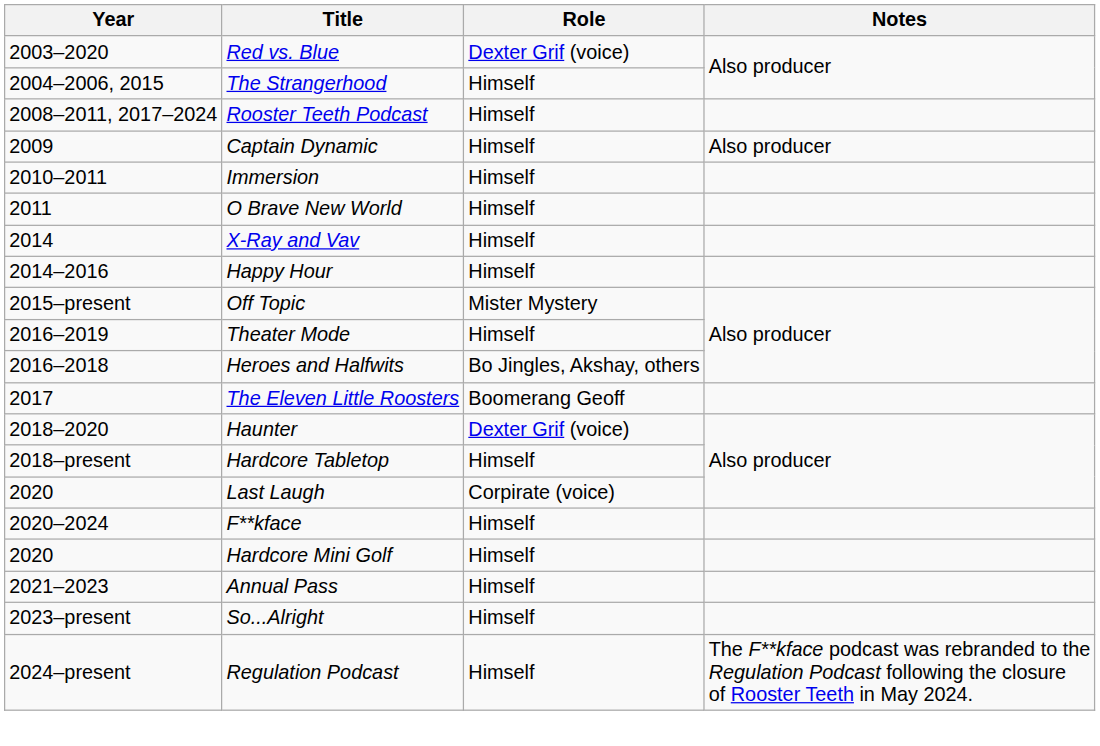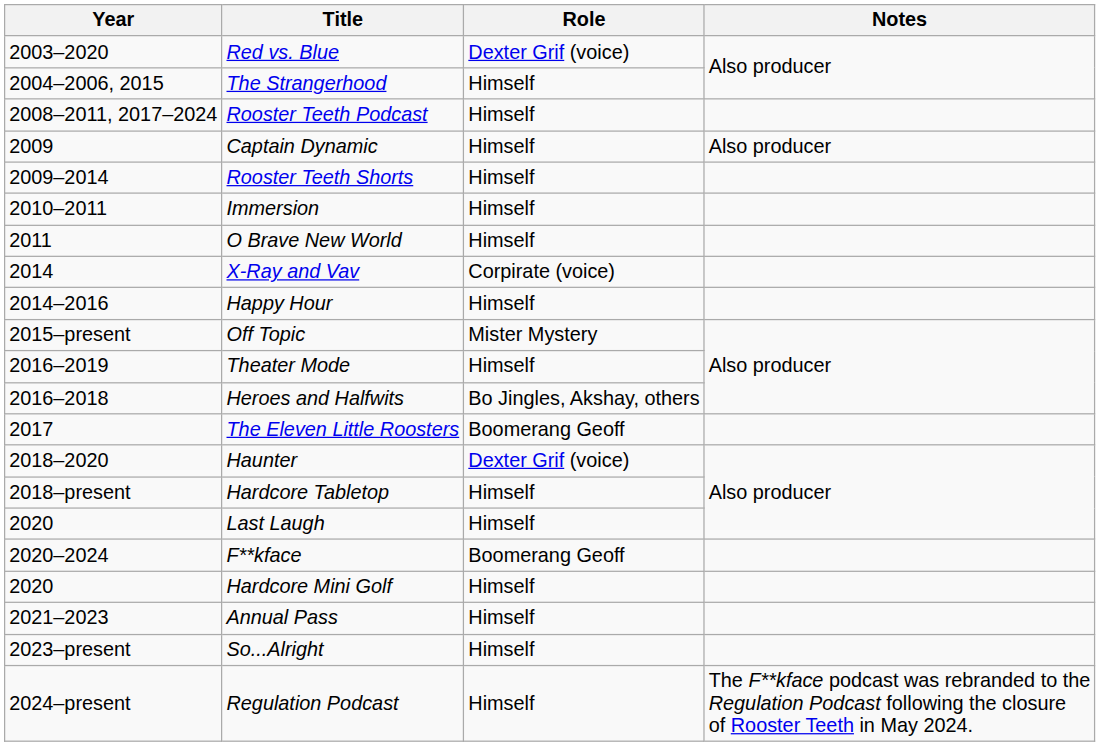 <table class="wikitable sortable">
 <tr>
 <th>Year</th>
 <th>Title</th>
 <th>Role</th>
 <th>Notes</th>
 </tr>
 <tr>
 <td>2003–2020</td>
 <td><em><a href='#'>Red vs. Blue</a></em></td>
 <td><a href='#'>Dexter Grif</a> (voice)</td>
 <td rowspan="2">Also producer</td>
 </tr>
 <tr>
 <td>2004–2006, 2015</td>
 <td><em><a href='#'>The Strangerhood</a></em></td>
 <td>Himself</td>
 </tr>
 <tr>
 <td>2008–2011, 2017–2024</td>
 <td><em><a href='#'>Rooster Teeth Podcast</a></em></td>
 <td>Himself</td>
 <td></td>
 </tr>
 <tr>
 <td>2009</td>
 <td><em>Captain Dynamic</em></td>
 <td>Himself</td>
 <td>Also producer</td>
 </tr>
 <tr>
+<td>2009–2014</td>
+<td><em><a href='#'>Rooster Teeth Shorts</a></em></td>
+<td>Himself</td>
+<td></td>
+</tr>
+<tr>
 <td>2010–2011</td>
 <td><em>Immersion</em></td>
 <td>Himself</td>
 <td></td>
 </tr>
 <tr>
 <td>2011</td>
 <td><em>O Brave New World</em></td>
 <td>Himself</td>
 <td></td>
 </tr>
 <tr>
 <td>2014</td>
 <td><em><a href='#'>X-Ray and Vav</a></em></td>
-<td>Himself</td>
+<td>Corpirate (voice)</td>
 <td></td>
 </tr>
 <tr>
 <td>2014–2016</td>
 <td><em>Happy Hour</em></td>
 <td>Himself</td>
 <td></td>
 </tr>
 <tr>
 <td>2015–present</td>
 <td><em>Off Topic</em></td>
 <td>Mister Mystery</td>
 <td rowspan="3">Also producer</td>
 </tr>
 <tr>
 <td>2016–2019</td>
 <td><em>Theater Mode</em></td>
 <td>Himself</td>
 </tr>
 <tr>
 <td>2016–2018</td>
 <td><em>Heroes and Halfwits</em></td>
 <td>Bo Jingles, Akshay, others</td>
 </tr>
 <tr>
 <td>2017</td>
 <td><em><a href='#'>The Eleven Little Roosters</a></em></td>
 <td>Boomerang Geoff</td>
 <td></td>
 </tr>
 <tr>
 <td>2018–2020</td>
 <td><em>Haunter</em></td>
 <td><a href='#'>Dexter Grif</a> (voice)</td>
 <td rowspan="3">Also producer</td>
 </tr>
 <tr>
 <td>2018–present</td>
 <td><em>Hardcore Tabletop</em></td>
 <td>Himself</td>
 </tr>
 <tr>
 <td>2020</td>
 <td><em>Last Laugh</em></td>
-<td>Corpirate (voice)</td>
+<td>Himself</td>
 </tr>
 <tr>
 <td>2020–2024</td>
 <td><em>F**kface</em></td>
-<td>Himself</td>
+<td>Boomerang Geoff</td>
 <td></td>
 </tr>
 <tr>
 <td>2020</td>
 <td><em>Hardcore Mini Golf</em></td>
 <td>Himself</td>
 <td></td>
 </tr>
 <tr>
 <td>2021–2023</td>
 <td><em>Annual Pass</em></td>
 <td>Himself</td>
 <td></td>
 </tr>
 <tr>
 <td>2023–present</td>
 <td><em>So...Alright</em></td>
 <td>Himself</td>
 </tr>
 <tr>
 <td>2024–present</td>
 <td><em>Regulation Podcast</em></td>
 <td>Himself</td>
 <td>The <em>F**kface</em> podcast was rebranded to the<br><em>Regulation Podcast</em> following the closure<br>of <a href='#'>Rooster Teeth</a> in May 2024.</td>
 </tr>
 </table>
